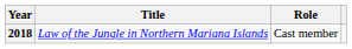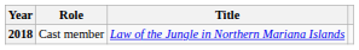 <table class="wikitable plainrowheaders">
 <tr>
 <th scope="col">Year</th>
+<th scope="col">Role</th>
 <th scope="col">Title</th>
-<th scope="col">Role</th>
 <th scope="col" class="unsortable"></th>
 </tr>
 <tr>
 <th scope="row">2018</th>
+<td>Cast member</td>
 <td><em><a href='#'>Law of the Jungle in Northern Mariana Islands</a></em></td>
-<td>Cast member</td>
 <td style="text-align:center"></td>
 </tr>
 </table>
